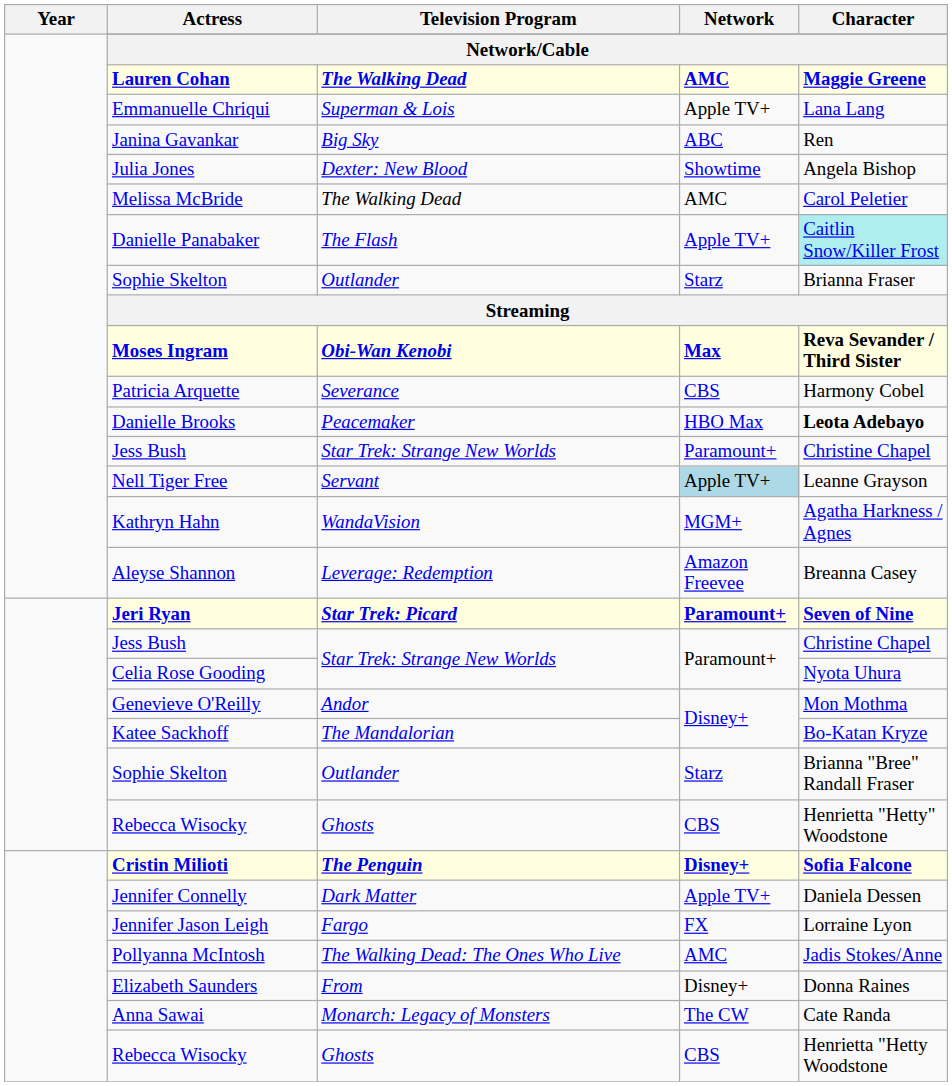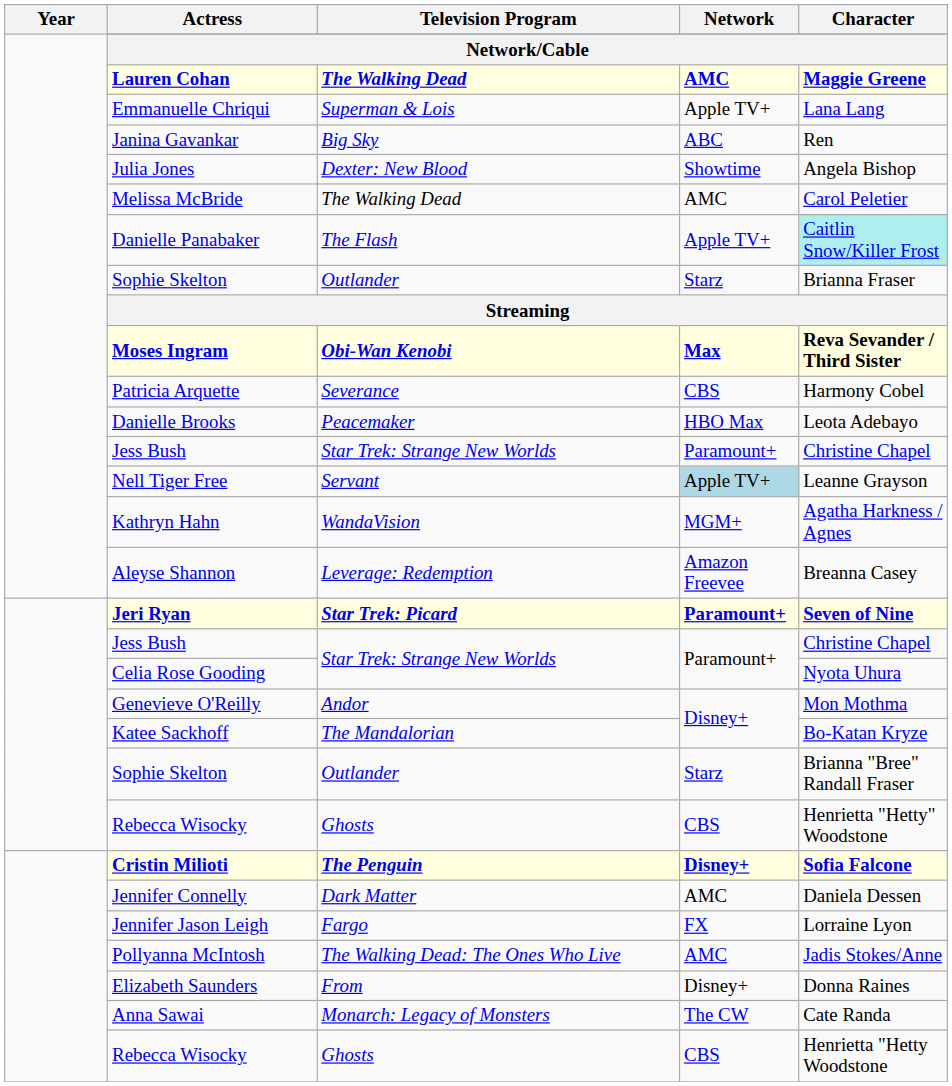 <table class="wikitable" width="800px" border="1" cellpadding="5" cellspacing="0" align="centre">
 <tr>
 <th width="80px">Year</th>
 <th width="170px">Actress</th>
 <th width="300px">Television Program</th>
 <th>Network</th>
 <th>Character</th>
 </tr>
 <tr>
 <td rowspan=17></td>
 </tr>
 <tr>
 <th colspan="4">Network/Cable</th>
 </tr>
 <tr>
 <td style="background:lightyellow"><strong><a href='#'>Lauren Cohan</a></strong></td>
 <td style="background:lightyellow"><strong><em><a href='#'>The Walking Dead</a></em></strong></td>
 <td style="background:lightyellow"><strong><a href='#'>AMC</a></strong></td>
 <td style="background:lightyellow"><strong><a href='#'>Maggie Greene</a></strong></td>
 </tr>
 <tr>
 <td><a href='#'>Emmanuelle Chriqui</a></td>
 <td><em><a href='#'>Superman & Lois</a></em></td>
 <td>Apple TV+</td>
 <td><a href='#'>Lana Lang</a></td>
 </tr>
 <tr>
 <td><a href='#'>Janina Gavankar</a></td>
 <td><em><a href='#'>Big Sky</a></em></td>
 <td><a href='#'>ABC</a></td>
 <td>Ren</td>
 </tr>
 <tr>
 <td><a href='#'>Julia Jones</a></td>
 <td><em><a href='#'>Dexter: New Blood</a></em></td>
 <td><a href='#'>Showtime</a></td>
 <td>Angela Bishop</td>
 </tr>
 <tr>
 <td><a href='#'>Melissa McBride</a></td>
 <td><em>The Walking Dead</em></td>
 <td>AMC</td>
 <td><a href='#'>Carol Peletier</a></td>
 </tr>
 <tr>
 <td><a href='#'>Danielle Panabaker</a></td>
 <td><em><a href='#'>The Flash</a></em></td>
 <td><a href='#'>Apple TV+</a></td>
 <td style="background: paleturquoise;"><a href='#'>Caitlin Snow/Killer Frost</a></td>
 </tr>
 <tr>
 <td><a href='#'>Sophie Skelton</a></td>
 <td><em><a href='#'>Outlander</a></em></td>
 <td><a href='#'>Starz</a></td>
 <td>Brianna Fraser</td>
 </tr>
 <tr>
 <th colspan="4">Streaming</th>
 </tr>
 <tr>
 <td style="background:lightyellow"><strong><a href='#'>Moses Ingram</a></strong></td>
 <td style="background:lightyellow"><strong><em><a href='#'>Obi-Wan Kenobi</a></em></strong></td>
 <td style="background:lightyellow"><strong><a href='#'>Max</a></strong></td>
 <td style="background:lightyellow"><strong>Reva Sevander / Third Sister</strong></td>
 </tr>
 <tr>
 <td><a href='#'>Patricia Arquette</a></td>
 <td><em><a href='#'>Severance</a></em></td>
 <td><a href='#'>CBS</a></td>
 <td>Harmony Cobel</td>
 </tr>
 <tr>
 <td><a href='#'>Danielle Brooks</a></td>
 <td><em><a href='#'>Peacemaker</a></em></td>
 <td><a href='#'>HBO Max</a></td>
-<td><strong>Leota Adebayo</strong></td>
+<td>Leota Adebayo</td>
 </tr>
 <tr>
 <td><a href='#'>Jess Bush</a></td>
 <td><em><a href='#'>Star Trek: Strange New Worlds</a></em></td>
 <td><a href='#'>Paramount+</a></td>
 <td><a href='#'>Christine Chapel</a></td>
 </tr>
 <tr>
 <td><a href='#'>Nell Tiger Free</a></td>
 <td><em><a href='#'>Servant</a></em></td>
 <td style="background: lightblue;">Apple TV+</td>
 <td>Leanne Grayson</td>
 </tr>
 <tr>
 <td><a href='#'>Kathryn Hahn</a></td>
 <td><em><a href='#'>WandaVision</a></em></td>
 <td><a href='#'>MGM+</a></td>
 <td><a href='#'>Agatha Harkness / Agnes</a></td>
 </tr>
 <tr>
 <td><a href='#'>Aleyse Shannon</a></td>
 <td><em><a href='#'>Leverage: Redemption</a></em></td>
 <td><a href='#'>Amazon Freevee</a></td>
 <td>Breanna Casey</td>
 </tr>
 <tr>
 <td rowspan=7></td>
 <td style="background:lightyellow"><strong><a href='#'>Jeri Ryan</a></strong></td>
 <td style="background:lightyellow"><strong><em><a href='#'>Star Trek: Picard</a></em></strong></td>
 <td style="background:lightyellow"><strong><a href='#'>Paramount+</a></strong></td>
 <td style="background:lightyellow"><strong><a href='#'>Seven of Nine</a></strong></td>
 </tr>
 <tr>
 <td><a href='#'>Jess Bush</a></td>
 <td rowspan="2"><em><a href='#'>Star Trek: Strange New Worlds</a></em></td>
 <td rowspan="2">Paramount+</td>
 <td><a href='#'>Christine Chapel</a></td>
 </tr>
 <tr>
 <td><a href='#'>Celia Rose Gooding</a></td>
 <td><a href='#'>Nyota Uhura</a></td>
 </tr>
 <tr>
 <td><a href='#'>Genevieve O'Reilly</a></td>
 <td><em><a href='#'>Andor</a></em></td>
 <td rowspan="2"><a href='#'>Disney+</a></td>
 <td><a href='#'>Mon Mothma</a></td>
 </tr>
 <tr>
 <td><a href='#'>Katee Sackhoff</a></td>
 <td><em><a href='#'>The Mandalorian</a></em></td>
 <td><a href='#'>Bo-Katan Kryze</a></td>
 </tr>
 <tr>
 <td><a href='#'>Sophie Skelton</a></td>
 <td><em><a href='#'>Outlander</a></em></td>
 <td><a href='#'>Starz</a></td>
 <td>Brianna "Bree" Randall Fraser</td>
 </tr>
 <tr>
 <td><a href='#'>Rebecca Wisocky</a></td>
 <td><em><a href='#'>Ghosts</a></em></td>
 <td><a href='#'>CBS</a></td>
 <td>Henrietta "Hetty" Woodstone</td>
 </tr>
 <tr>
 <td rowspan=7></td>
 <td style="background:lightyellow"><strong><a href='#'>Cristin Milioti</a></strong></td>
 <td style="background:lightyellow"><strong><em><a href='#'>The Penguin</a></em></strong></td>
 <td style="background:lightyellow"><strong><a href='#'>Disney+</a></strong></td>
 <td style="background:lightyellow"><strong><a href='#'>Sofia Falcone</a></strong></td>
 </tr>
 <tr>
 <td><a href='#'>Jennifer Connelly</a></td>
 <td><em><a href='#'>Dark Matter</a></em></td>
-<td><a href='#'>Apple TV+</a></td>
+<td>AMC</td>
 <td>Daniela Dessen</td>
 </tr>
 <tr>
 <td><a href='#'>Jennifer Jason Leigh</a></td>
 <td><em><a href='#'>Fargo</a></em></td>
 <td><a href='#'>FX</a></td>
 <td>Lorraine Lyon</td>
 </tr>
 <tr>
 <td><a href='#'>Pollyanna McIntosh</a></td>
 <td><em><a href='#'>The Walking Dead: The Ones Who Live</a></em></td>
 <td><a href='#'>AMC</a></td>
 <td><a href='#'>Jadis Stokes/Anne</a></td>
 </tr>
 <tr>
 <td><a href='#'>Elizabeth Saunders</a></td>
 <td><em><a href='#'>From</a></em></td>
 <td>Disney+</td>
 <td>Donna Raines</td>
 </tr>
 <tr>
 <td><a href='#'>Anna Sawai</a></td>
 <td><em><a href='#'>Monarch: Legacy of Monsters</a></em></td>
 <td><a href='#'>The CW</a></td>
 <td>Cate Randa</td>
 </tr>
 <tr>
 <td><a href='#'>Rebecca Wisocky</a></td>
 <td><em><a href='#'>Ghosts</a></em></td>
 <td><a href='#'>CBS</a></td>
 <td>Henrietta "Hetty Woodstone</td>
 </tr>
 </table>
